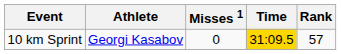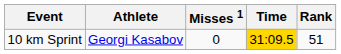 <table class="wikitable" style="font-size:90%">
 <tr>
 <th>Event</th>
 <th>Athlete</th>
 <th>Misses <sup>1</sup></th>
 <th>Time</th>
 <th>Rank</th>
 </tr>
 <tr>
 <td>10 km Sprint</td>
 <td><a href='#'>Georgi Kasabov</a></td>
 <td align="center">0</td>
 <td align="center" style="background: gold;">31:09.5</td>
-<td align="center">57</td>
+<td align="center">51</td>
 </tr>
 </table>
